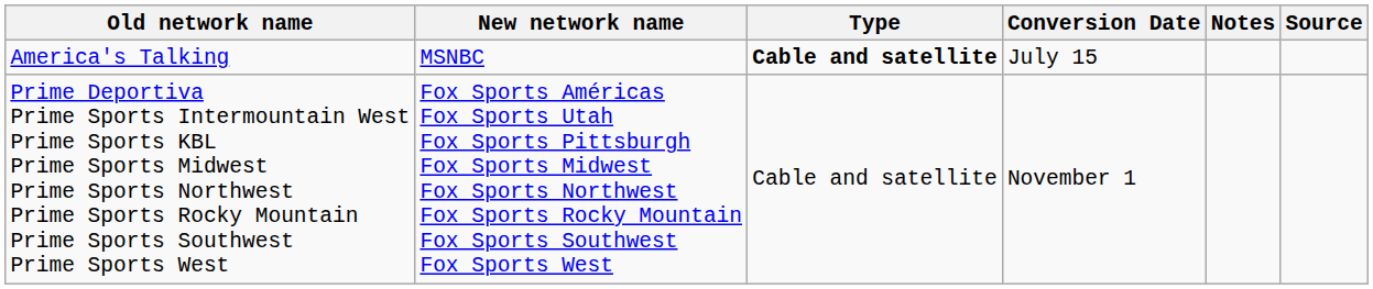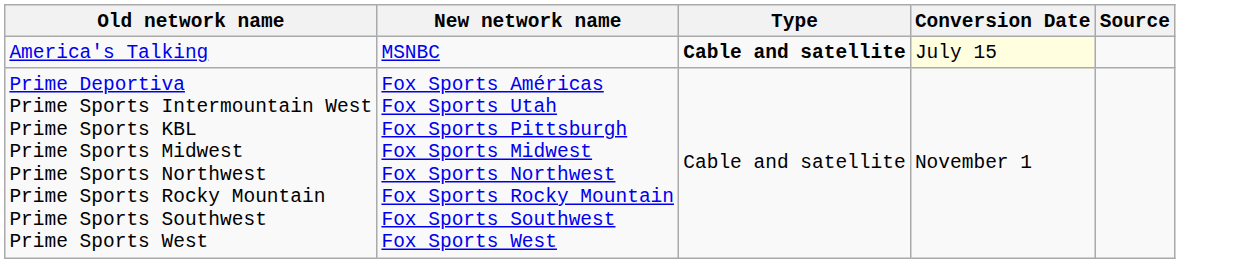 <table class="wikitable">
 <tr>
 <th>Old network name</th>
 <th>New network name</th>
 <th>Type</th>
 <th>Conversion Date</th>
-<th>Notes</th>
 <th>Source</th>
 </tr>
 <tr>
 <td><a href='#'>America's Talking</a></td>
 <td><a href='#'>MSNBC</a></td>
 <td><strong>Cable and satellite</strong></td>
-<td>July 15</td>
-<td></td>
+<td style="background: lightyellow;">July 15</td>
 <td></td>
 </tr>
 <tr>
 <td><a href='#'>Prime Deportiva</a><br>Prime Sports Intermountain West<br>Prime Sports KBL<br>Prime Sports Midwest<br>Prime Sports Northwest<br>Prime Sports Rocky Mountain<br>Prime Sports Southwest<br>Prime Sports West</td>
 <td><a href='#'>Fox Sports Américas</a><br><a href='#'>Fox Sports Utah</a><br><a href='#'>Fox Sports Pittsburgh</a><br><a href='#'>Fox Sports Midwest</a><br><a href='#'>Fox Sports Northwest</a><br><a href='#'>Fox Sports Rocky Mountain</a><br><a href='#'>Fox Sports Southwest</a><br><a href='#'>Fox Sports West</a></td>
 <td>Cable and satellite</td>
 <td>November 1</td>
 <td></td>
-<td></td>
 </tr>
 </table>
